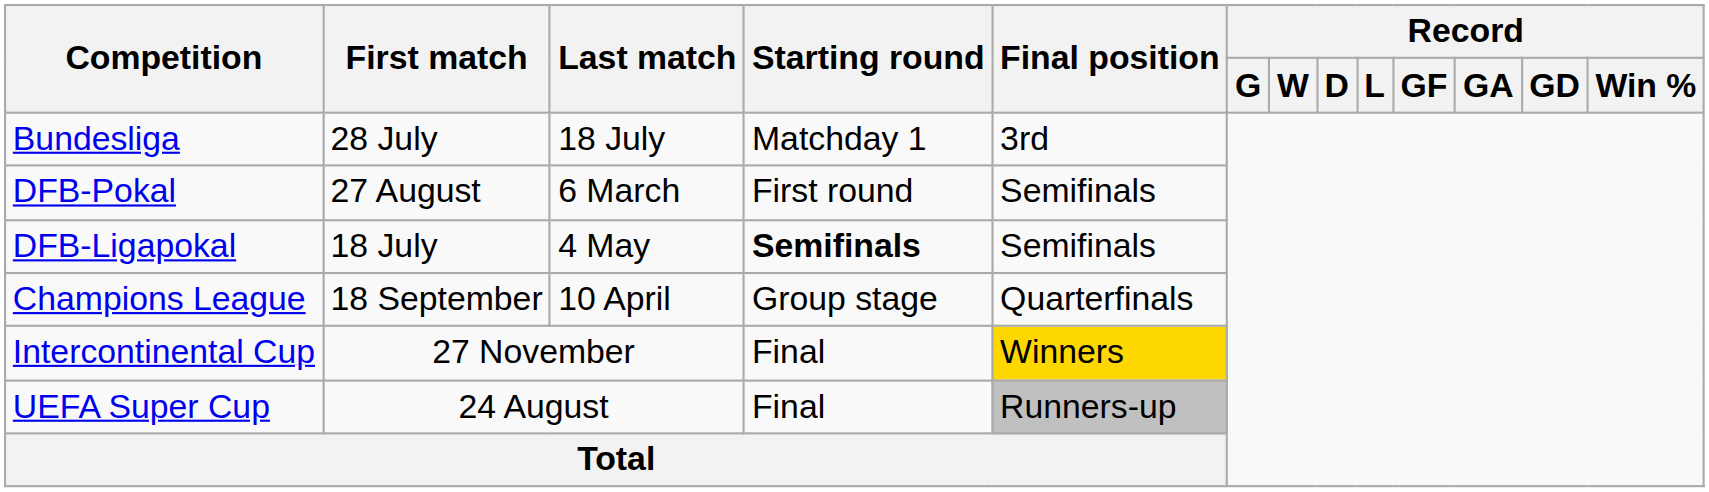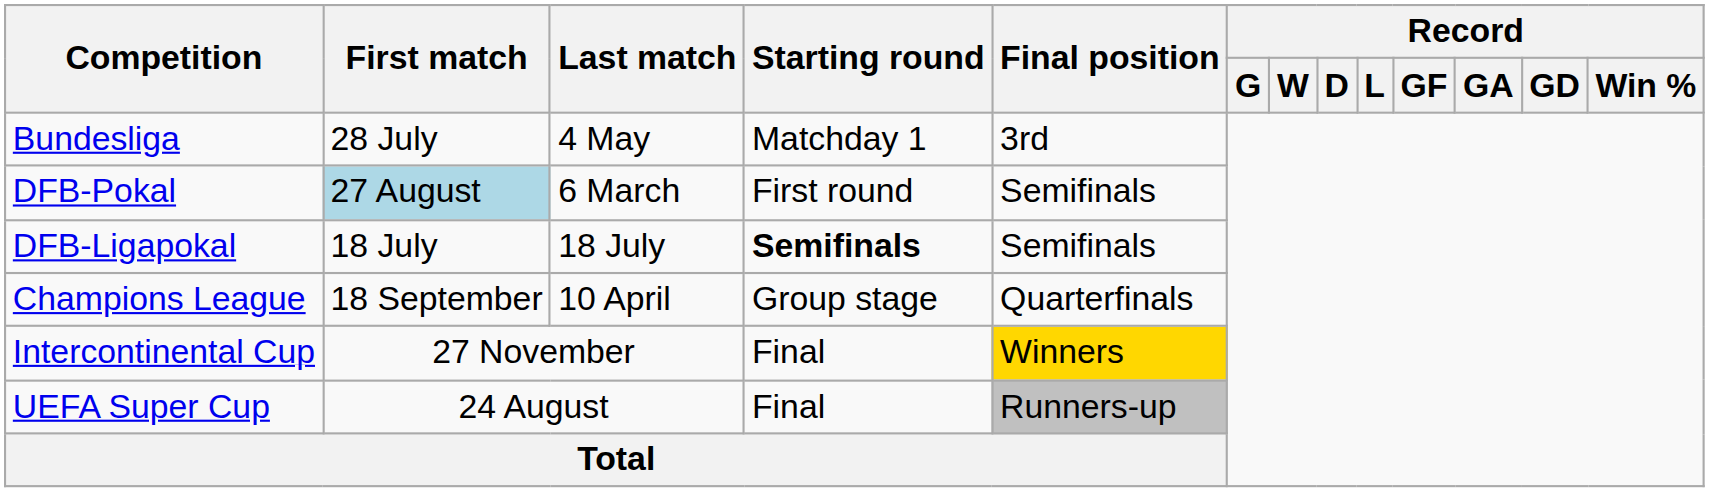 <table class="wikitable" style="text-align: center">
 <tr>
 <th rowspan="2">Competition</th>
 <th rowspan="2">First match</th>
 <th rowspan="2">Last match</th>
 <th rowspan="2">Starting round</th>
 <th rowspan="2">Final position</th>
 <th colspan="8">Record</th>
 </tr>
 <tr>
 <th>G</th>
 <th>W</th>
 <th>D</th>
 <th>L</th>
 <th>GF</th>
 <th>GA</th>
 <th>GD</th>
 <th>Win %</th>
 </tr>
 <tr>
 <td align=left><a href='#'>Bundesliga</a></td>
 <td align=left>28 July </td>
-<td align=left>18 July</td>
+<td align=left>4 May</td>
 <td align=left>Matchday 1</td>
 <td align=left>3rd<br></td>
 </tr>
 <tr>
 <td align=left><a href='#'>DFB-Pokal</a></td>
-<td align=left>27 August</td>
+<td align=left style="background: lightblue;">27 August</td>
 <td align=left>6 March</td>
 <td align=left>First round</td>
 <td align=left>Semifinals<br></td>
 </tr>
 <tr>
 <td align=left><a href='#'>DFB-Ligapokal</a></td>
 <td align=left>18 July</td>
-<td align=left>4 May</td>
+<td align=left>18 July</td>
 <td align=left><strong>Semifinals</strong></td>
 <td align=left>Semifinals<br></td>
 </tr>
 <tr>
 <td align=left><a href='#'>Champions League</a></td>
 <td align=left>18 September</td>
 <td align=left>10 April</td>
 <td align=left>Group stage</td>
 <td align=left>Quarterfinals<br></td>
 </tr>
 <tr>
 <td align=left><a href='#'>Intercontinental Cup</a></td>
 <td align=center colspan=2>27 November</td>
 <td align=left>Final</td>
 <td align=left bgcolor=ffd700>Winners<br></td>
 </tr>
 <tr>
 <td align=left><a href='#'>UEFA Super Cup</a></td>
 <td align=center colspan=2>24 August</td>
 <td align=left>Final</td>
 <td align=left bgcolor=c0c0c0>Runners-up<br></td>
 </tr>
 <tr>
 <th colspan="5">Total<br></th>
 </tr>
 </table>
